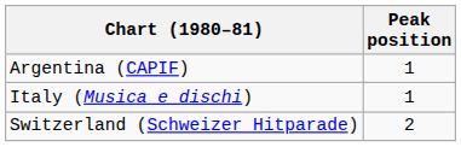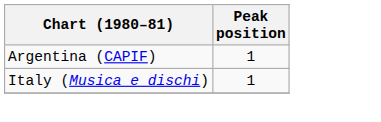 <table class="wikitable sortable">
 <tr>
 <th align="left">Chart (1980–81)</th>
 <th align="left">Peak<br>position</th>
 </tr>
 <tr>
 <td align="left">Argentina (<a href='#'>CAPIF</a>)</td>
 <td align="center">1</td>
 </tr>
 <tr>
 <td align="left">Italy (<em><a href='#'>Musica e dischi</a></em>)</td>
 <td align="center">1</td>
 </tr>
 <tr>
-<td align="left">Switzerland (<a href='#'>Schweizer Hitparade</a>)</td>
-<td align="center">2</td>
-</tr>
-<tr>
 </tr>
 </table>
